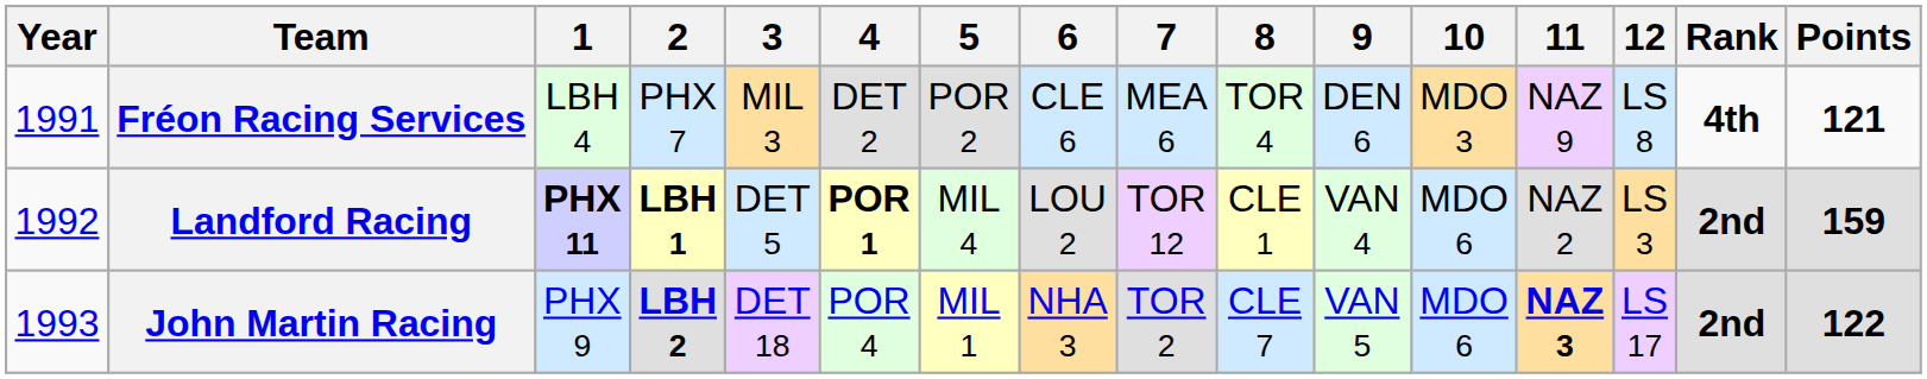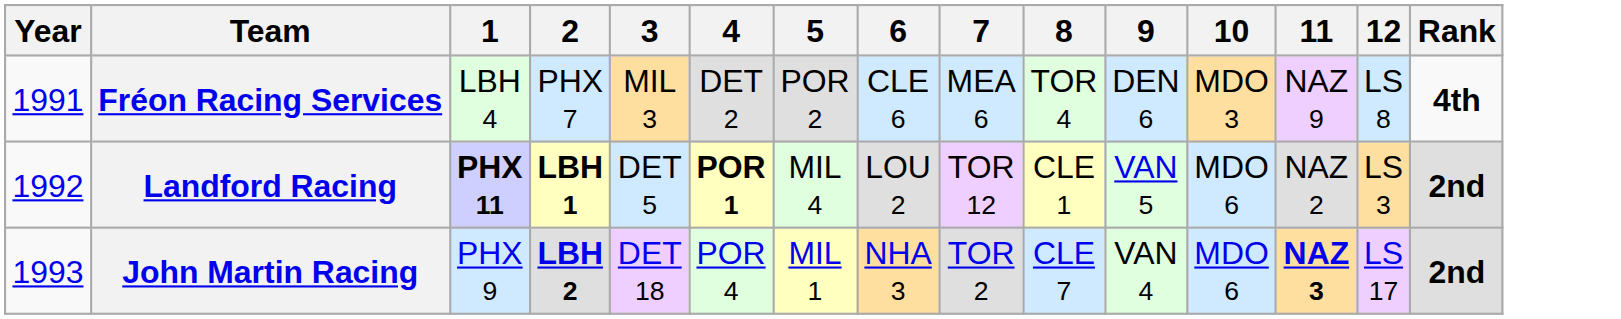 <table class="wikitable" style="text-align:center; font-size:95%">
 <tr>
 <th>Year</th>
 <th>Team</th>
 <th>1</th>
 <th>2</th>
 <th>3</th>
 <th>4</th>
 <th>5</th>
 <th>6</th>
 <th>7</th>
 <th>8</th>
 <th>9</th>
 <th>10</th>
 <th>11</th>
 <th>12</th>
 <th>Rank</th>
-<th>Points</th>
 </tr>
 <tr>
 <td><a href='#'>1991</a></td>
 <th><a href='#'>Fréon Racing Services</a></th>
 <td style="background:#DFFFDF;">LBH<br><small>4</small></td>
 <td style="background:#CFEAFF;">PHX<br><small>7</small></td>
 <td style="background:#FFDF9F;">MIL<br><small>3</small></td>
 <td style="background:#DFDFDF;">DET<br><small>2</small></td>
 <td style="background:#DFDFDF;">POR<br><small>2</small></td>
 <td style="background:#CFEAFF;">CLE<br><small>6</small></td>
 <td style="background:#CFEAFF;">MEA<br><small>6</small></td>
 <td style="background:#DFFFDF;">TOR<br><small>4</small></td>
 <td style="background:#CFEAFF;">DEN<br><small>6</small></td>
 <td style="background:#FFDF9F;">MDO<br><small>3</small></td>
 <td style="background:#EFCFFF;">NAZ<br><small>9</small></td>
 <td style="background:#CFEAFF;">LS<br><small>8</small></td>
 <td><strong>4th</strong></td>
-<td><strong>121</strong></td>
 </tr>
 <tr>
 <td><a href='#'>1992</a></td>
 <th><a href='#'>Landford Racing</a></th>
 <td style="background:#CFCFFF;"><strong>PHX<br><small>11</small></strong></td>
 <td style="background:#FFFFBF;"><strong>LBH<br><small>1</small></strong></td>
 <td style="background:#CFEAFF;">DET<br><small>5</small></td>
 <td style="background:#FFFFBF;"><strong>POR<br><small>1</small></strong></td>
 <td style="background:#DFFFDF;">MIL<br><small>4</small></td>
 <td style="background:#DFDFDF;">LOU<br><small>2</small></td>
 <td style="background:#EFCFFF;">TOR<br><small>12</small></td>
 <td style="background:#FFFFBF;">CLE<br><small>1</small></td>
-<td style="background:#DFFFDF;">VAN<br><small>4</small></td>
+<td style="background:#DFFFDF;"><a href='#'>VAN</a><br><small>5</small></td>
 <td style="background:#CFEAFF;">MDO<br><small>6</small></td>
 <td style="background:#DFDFDF;">NAZ<br><small>2</small></td>
 <td style="background:#FFDF9F;">LS<br><small>3</small></td>
 <td style="background:#DFDFDF;"><strong>2nd</strong></td>
-<td style="background:#DFDFDF;"><strong>159</strong></td>
 </tr>
 <tr>
 <td><a href='#'>1993</a></td>
 <th><a href='#'>John Martin Racing</a></th>
 <td style="background:#CFEAFF;"><a href='#'>PHX</a><br><small>9</small></td>
 <td style="background:#DFDFDF;"><strong><a href='#'>LBH</a><br><small>2</small></strong></td>
 <td style="background:#EFCFFF;"><a href='#'>DET</a><br><small>18</small></td>
 <td style="background:#DFFFDF;"><a href='#'>POR</a><br><small>4</small></td>
 <td style="background:#FFFFBF;"><a href='#'>MIL</a><br><small>1</small></td>
 <td style="background:#FFDF9F;"><a href='#'>NHA</a><br><small>3</small></td>
 <td style="background:#DFDFDF;"><a href='#'>TOR</a><br><small>2</small></td>
 <td style="background:#CFEAFF;"><a href='#'>CLE</a><br><small>7</small></td>
-<td style="background:#DFFFDF;"><a href='#'>VAN</a><br><small>5</small></td>
+<td style="background:#DFFFDF;">VAN<br><small>4</small></td>
 <td style="background:#CFEAFF;"><a href='#'>MDO</a><br><small>6</small></td>
 <td style="background:#FFDF9F;"><strong><a href='#'>NAZ</a><br><small>3</small></strong></td>
 <td style="background:#EFCFFF;"><a href='#'>LS</a> <br><small>17</small></td>
 <td style="background:#DFDFDF;"><strong>2nd</strong></td>
-<td style="background:#DFDFDF;"><strong>122</strong></td>
 </tr>
 </table>
